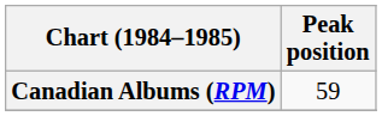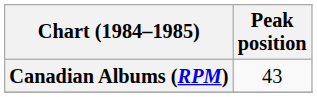 <table class="wikitable sortable plainrowheaders" style="text-align:center">
 <tr>
 <th scope="col">Chart (1984–1985)</th>
 <th scope="col">Peak<br>position</th>
 </tr>
 <tr>
 <th scope="row">Canadian Albums (<em><a href='#'>RPM</a></em>)</th>
-<td>59</td>
+<td>43</td>
 </tr>
 <tr>
 </tr>
 <tr>
 </tr>
 </table>
